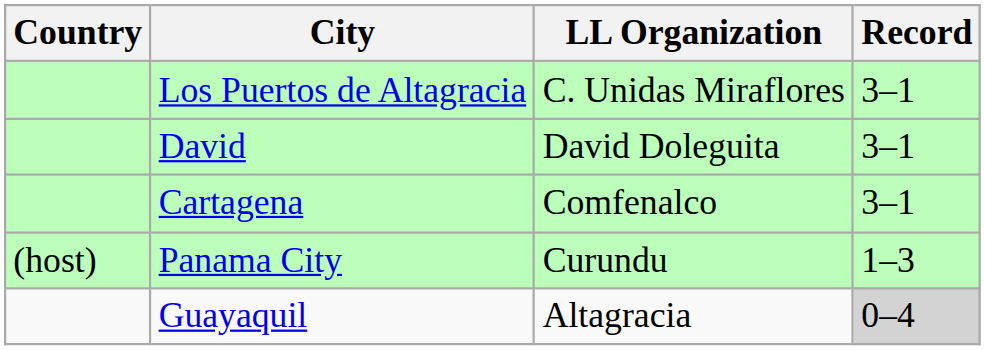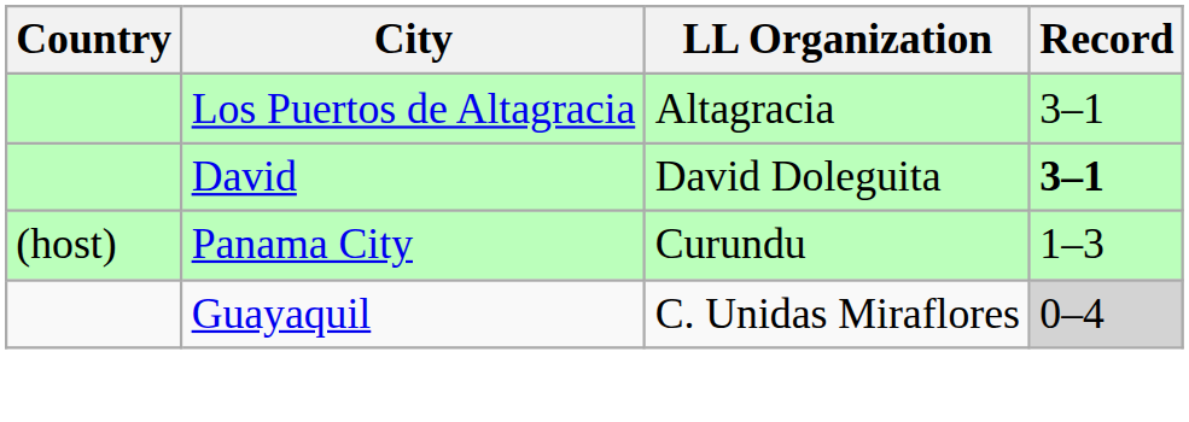 <table class="wikitable">
 <tr>
 <th>Country</th>
 <th>City</th>
 <th>LL Organization</th>
 <th>Record</th>
 </tr>
 <tr bgcolor=#bbffbb>
 <td><strong></strong></td>
 <td><a href='#'>Los Puertos de Altagracia</a></td>
-<td>C. Unidas Miraflores</td>
+<td>Altagracia</td>
 <td>3–1</td>
 </tr>
 <tr bgcolor=#bbffbb>
 <td><strong></strong></td>
 <td><a href='#'>David</a></td>
 <td>David Doleguita</td>
-<td>3–1</td>
-</tr>
-<tr bgcolor=#bbffbb>
-<td><strong></strong></td>
-<td><a href='#'>Cartagena</a></td>
-<td>Comfenalco</td>
-<td>3–1</td>
+<td><strong>3–1</strong></td>
 </tr>
 <tr bgcolor=#bbffbb>
 <td><strong></strong> (host)</td>
 <td><a href='#'>Panama City</a></td>
 <td>Curundu</td>
 <td>1–3</td>
 </tr>
 <tr>
 <td><strong></strong></td>
 <td><a href='#'>Guayaquil</a></td>
-<td>Altagracia</td>
+<td>C. Unidas Miraflores</td>
 <td style="background: lightgrey;">0–4</td>
 </tr>
 </table>
